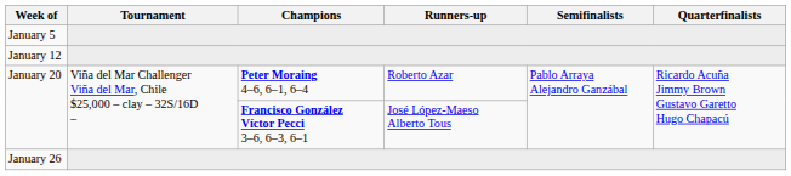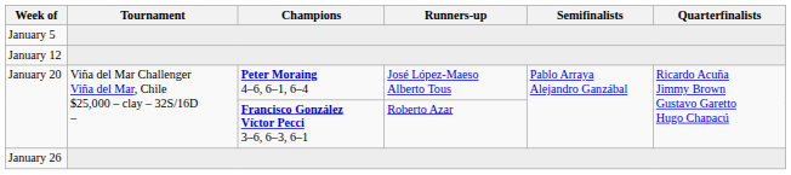 <table class="wikitable" style="font-size:85%;">
 <tr>
 <th width="75">Week of</th>
 <th width="250">Tournament</th>
 <th width="210">Champions</th>
 <th width="210">Runners-up</th>
 <th width="170">Semifinalists</th>
 <th width="170">Quarterfinalists</th>
 </tr>
 <tr valign="top">
 <td rowspan="1">January 5</td>
 <td colspan="5" bgcolor="#ededed"></td>
 </tr>
 <tr valign="top">
 <td rowspan="1">January 12</td>
 <td colspan="5" bgcolor="#ededed"></td>
 </tr>
 <tr valign="top">
 <td rowspan="2">January 20</td>
 <td rowspan="2">Viña del Mar Challenger<br> <a href='#'>Viña del Mar</a>, Chile<br>$25,000 – clay – 32S/16D<br>  – </td>
 <td> <strong><a href='#'>Peter Moraing</a></strong> <br>4–6, 6–1, 6–4</td>
-<td> <a href='#'>Roberto Azar</a></td>
+<td> <a href='#'>José López-Maeso</a> <br>  <a href='#'>Alberto Tous</a></td>
 <td rowspan="2"> <a href='#'>Pablo Arraya</a> <br>  <a href='#'>Alejandro Ganzábal</a></td>
 <td rowspan="2"> <a href='#'>Ricardo Acuña</a> <br> <a href='#'>Jimmy Brown</a> <br> <a href='#'>Gustavo Garetto</a> <br>  <a href='#'>Hugo Chapacú</a></td>
 </tr>
 <tr valign="top">
 <td> <strong><a href='#'>Francisco González</a></strong> <br> <strong><a href='#'>Víctor Pecci</a></strong><br>3–6, 6–3, 6–1</td>
-<td> <a href='#'>José López-Maeso</a> <br>  <a href='#'>Alberto Tous</a></td>
+<td> <a href='#'>Roberto Azar</a></td>
 </tr>
 <tr valign="top">
 <td rowspan="1">January 26</td>
 <td colspan="5" bgcolor="#ededed"></td>
 </tr>
 </table>
